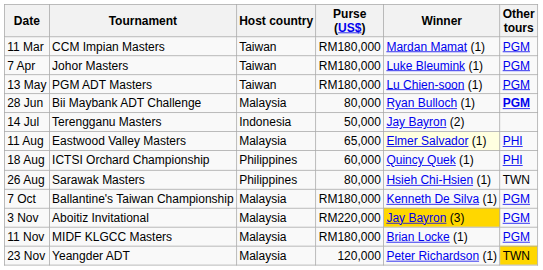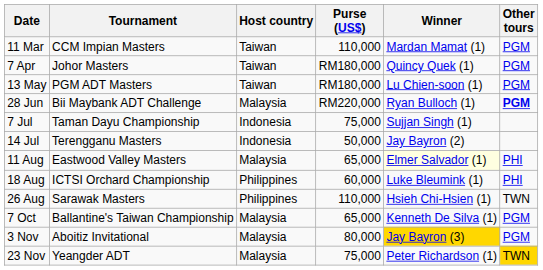 <table class="wikitable" style="font-size:95%">
 <tr>
 <th>Date</th>
 <th>Tournament</th>
 <th>Host country</th>
 <th>Purse<br>(<a href='#'>US$</a>)</th>
 <th>Winner</th>
 <th>Other<br>tours</th>
 </tr>
 <tr>
 <td>11 Mar</td>
 <td>CCM Impian Masters</td>
 <td>Taiwan</td>
-<td align=right>RM180,000</td>
+<td align=right>110,000</td>
 <td> <a href='#'>Mardan Mamat</a> (1)</td>
 <td><a href='#'>PGM</a></td>
 </tr>
 <tr>
 <td>7 Apr</td>
 <td>Johor Masters</td>
 <td>Taiwan</td>
 <td align=right>RM180,000</td>
-<td> <a href='#'>Luke Bleumink</a> (1)</td>
+<td> <a href='#'>Quincy Quek</a> (1)</td>
 <td><a href='#'>PGM</a></td>
 </tr>
 <tr>
 <td>13 May</td>
 <td>PGM ADT Masters</td>
 <td>Taiwan</td>
 <td align=right>RM180,000</td>
 <td> <a href='#'>Lu Chien-soon</a> (1)</td>
 <td><a href='#'>PGM</a></td>
 </tr>
 <tr>
 <td>28 Jun</td>
 <td>Bii Maybank ADT Challenge</td>
 <td>Malaysia</td>
-<td align=right>80,000</td>
+<td align=right>RM220,000</td>
 <td> <a href='#'>Ryan Bulloch</a> (1)</td>
 <td><strong><a href='#'>PGM</a></strong></td>
+</tr>
+<tr>
+<td>7 Jul</td>
+<td>Taman Dayu Championship</td>
+<td>Indonesia</td>
+<td align=right>75,000</td>
+<td> <a href='#'>Sujjan Singh</a> (1)</td>
+<td></td>
 </tr>
 <tr>
 <td>14 Jul</td>
 <td>Terengganu Masters</td>
 <td>Indonesia</td>
 <td align=right>50,000</td>
 <td> <a href='#'>Jay Bayron</a> (2)</td>
 <td></td>
 </tr>
 <tr>
 <td>11 Aug</td>
 <td>Eastwood Valley Masters</td>
 <td>Malaysia</td>
 <td align=right>65,000</td>
 <td style="background: lightyellow;"> <a href='#'>Elmer Salvador</a> (1)</td>
 <td><a href='#'>PHI</a></td>
 </tr>
 <tr>
 <td>18 Aug</td>
 <td>ICTSI Orchard Championship</td>
 <td>Philippines</td>
 <td align=right>60,000</td>
-<td> <a href='#'>Quincy Quek</a> (1)</td>
+<td> <a href='#'>Luke Bleumink</a> (1)</td>
 <td><a href='#'>PHI</a></td>
 </tr>
 <tr>
 <td>26 Aug</td>
 <td>Sarawak Masters</td>
 <td>Philippines</td>
-<td align=right>80,000</td>
+<td align=right>110,000</td>
 <td> <a href='#'>Hsieh Chi-Hsien</a> (1)</td>
 <td>TWN</td>
 </tr>
 <tr>
 <td>7 Oct</td>
 <td>Ballantine's Taiwan Championship</td>
 <td>Malaysia</td>
-<td align=right>RM180,000</td>
+<td align=right>65,000</td>
 <td> <a href='#'>Kenneth De Silva</a> (1)</td>
 <td><a href='#'>PGM</a></td>
 </tr>
 <tr>
 <td>3 Nov</td>
 <td>Aboitiz Invitational</td>
 <td>Malaysia</td>
-<td align=right>RM220,000</td>
+<td align=right>80,000</td>
 <td style="background: gold;"> <a href='#'>Jay Bayron</a> (3)</td>
-<td><a href='#'>PGM</a></td>
-</tr>
-<tr>
-<td>11 Nov</td>
-<td>MIDF KLGCC Masters</td>
-<td>Malaysia</td>
-<td align=right>RM180,000</td>
-<td> <a href='#'>Brian Locke</a> (1)</td>
 <td><a href='#'>PGM</a></td>
 </tr>
 <tr>
 <td>23 Nov</td>
 <td>Yeangder ADT</td>
 <td>Malaysia</td>
-<td align=right>120,000</td>
+<td align=right>75,000</td>
 <td> <a href='#'>Peter Richardson</a> (1)</td>
 <td style="background: gold;">TWN</td>
 </tr>
 </table>
